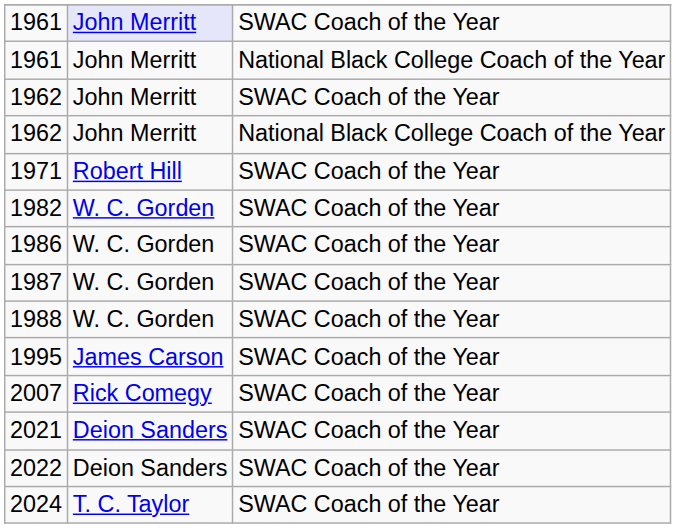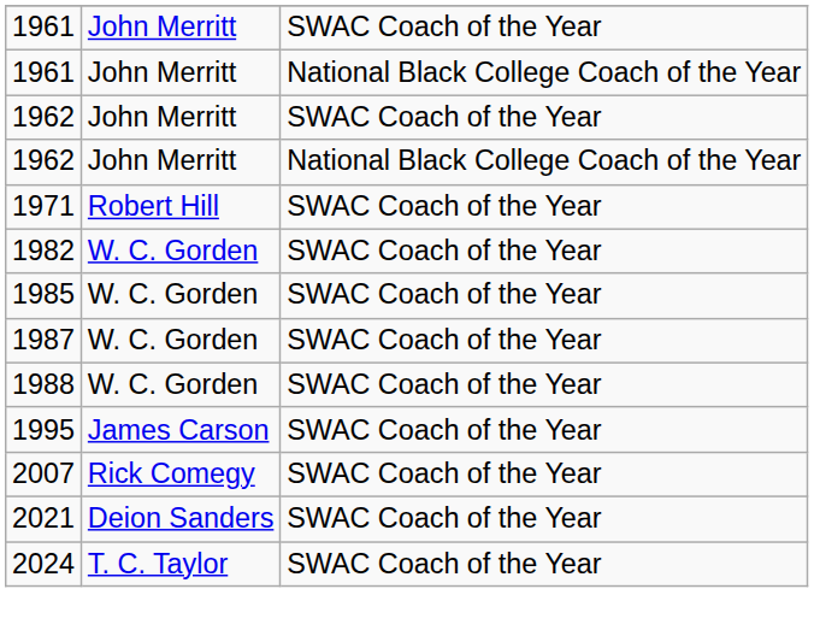 <table class="wikitable">
 <tr>
 </tr>
 <tr>
 <td>1961</td>
-<td style="background: lavender;"><a href='#'>John Merritt</a></td>
+<td><a href='#'>John Merritt</a></td>
 <td>SWAC Coach of the Year</td>
 </tr>
 <tr>
 <td>1961</td>
 <td>John Merritt</td>
 <td>National Black College Coach of the Year</td>
 </tr>
 <tr>
 <td>1962</td>
 <td>John Merritt</td>
 <td>SWAC Coach of the Year</td>
 </tr>
 <tr>
 <td>1962</td>
 <td>John Merritt</td>
 <td>National Black College Coach of the Year</td>
 </tr>
 <tr>
 <td>1971</td>
 <td><a href='#'>Robert Hill</a></td>
 <td>SWAC Coach of the Year</td>
 </tr>
 <tr>
 <td>1982</td>
 <td><a href='#'>W. C. Gorden</a></td>
 <td>SWAC Coach of the Year</td>
 </tr>
 <tr>
-<td>1986</td>
+<td>1985</td>
 <td>W. C. Gorden</td>
 <td>SWAC Coach of the Year</td>
 </tr>
 <tr>
 <td>1987</td>
 <td>W. C. Gorden</td>
 <td>SWAC Coach of the Year</td>
 </tr>
 <tr>
 <td>1988</td>
 <td>W. C. Gorden</td>
 <td>SWAC Coach of the Year</td>
 </tr>
 <tr>
 <td>1995</td>
 <td><a href='#'>James Carson</a></td>
 <td>SWAC Coach of the Year</td>
 </tr>
 <tr>
 <td>2007</td>
 <td><a href='#'>Rick Comegy</a></td>
 <td>SWAC Coach of the Year</td>
 </tr>
 <tr>
 <td>2021</td>
 <td><a href='#'>Deion Sanders</a></td>
 <td>SWAC Coach of the Year</td>
 </tr>
 <tr>
-<td>2022</td>
-<td>Deion Sanders</td>
-<td>SWAC Coach of the Year</td>
-</tr>
-<tr>
 <td>2024</td>
 <td><a href='#'>T. C. Taylor</a></td>
 <td>SWAC Coach of the Year</td>
 </tr>
 </table>
